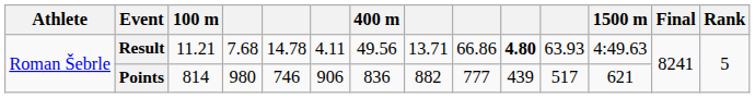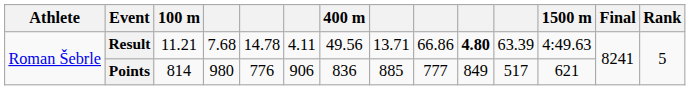 <table class="wikitable" style="font-size:90%">
 <tr>
 <th>Athlete</th>
 <th>Event</th>
 <th>100 m</th>
 <th></th>
 <th></th>
 <th></th>
 <th>400 m</th>
 <th></th>
 <th></th>
 <th></th>
 <th></th>
 <th>1500 m</th>
 <th>Final</th>
 <th>Rank</th>
 </tr>
 <tr align=center>
 <td rowspan=2 align=left><a href='#'>Roman Šebrle</a></td>
 <th style="font-size:95%">Result</th>
 <td>11.21</td>
 <td>7.68</td>
 <td>14.78</td>
 <td>4.11</td>
 <td>49.56</td>
 <td>13.71</td>
 <td>66.86</td>
 <td><strong>4.80</strong></td>
-<td>63.93</td>
+<td>63.39</td>
 <td>4:49.63</td>
 <td rowspan=2>8241</td>
 <td rowspan=2>5</td>
 </tr>
 <tr align=center>
 <th style="font-size:95%">Points</th>
 <td>814</td>
 <td>980</td>
-<td>746</td>
+<td>776</td>
 <td>906</td>
 <td>836</td>
-<td>882</td>
+<td>885</td>
 <td>777</td>
-<td>439</td>
+<td>849</td>
 <td>517</td>
 <td>621</td>
 </tr>
 </table>
